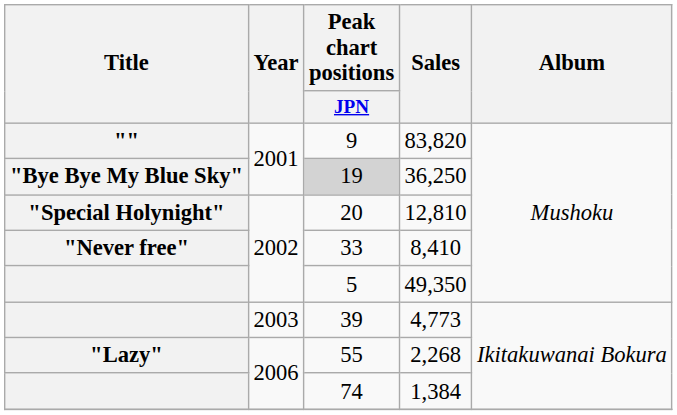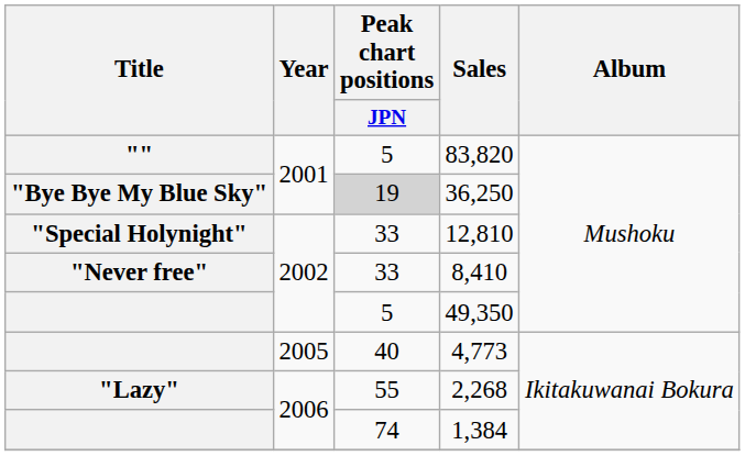 <table class="wikitable plainrowheaders" style="text-align:center;">
 <tr>
 <th scope="col" rowspan="2">Title</th>
 <th scope="col" rowspan="2">Year</th>
 <th colspan="1">Peak chart positions</th>
 <th scope="col" rowspan="2">Sales</th>
 <th scope="col" rowspan="2">Album</th>
 </tr>
 <tr>
 <th scope="col" style="width:2.5em;font-size:85%;"><a href='#'>JPN</a><br></th>
 </tr>
 <tr>
 <th scope="row">""</th>
 <td rowspan="2">2001</td>
-<td>9</td>
+<td>5</td>
 <td>83,820</td>
 <td rowspan="5"><em>Mushoku</em></td>
 </tr>
 <tr>
 <th scope="row">"Bye Bye My Blue Sky"</th>
 <td style="background: lightgrey;">19</td>
 <td>36,250</td>
 </tr>
 <tr>
 <th scope="row">"Special Holynight"</th>
 <td rowspan="3">2002</td>
-<td>20</td>
+<td>33</td>
 <td>12,810</td>
 </tr>
 <tr>
 <th scope="row">"Never free"</th>
 <td>33</td>
 <td>8,410</td>
 </tr>
 <tr>
 <th scope="row"></th>
 <td>5</td>
 <td>49,350</td>
 </tr>
 <tr>
 <th scope="row"></th>
-<td>2003</td>
-<td>39</td>
+<td>2005</td>
+<td>40</td>
 <td>4,773</td>
 <td rowspan="3"><em>Ikitakuwanai Bokura</em></td>
 </tr>
 <tr>
 <th scope="row">"Lazy"</th>
 <td rowspan="2">2006</td>
 <td>55</td>
 <td>2,268</td>
 </tr>
 <tr>
 <th scope="row"></th>
 <td>74</td>
 <td>1,384</td>
 </tr>
 <tr>
 </tr>
 </table>
